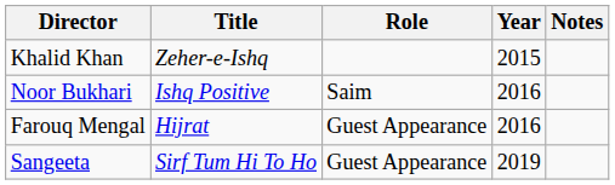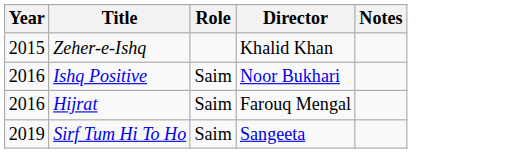 <table class="wikitable">
 <tr>
-<th>Director</th>
+<th>Year</th>
 <th>Title</th>
 <th>Role</th>
-<th>Year</th>
+<th>Director</th>
 <th>Notes</th>
 </tr>
 <tr>
-<td>Khalid Khan</td>
+<td>2015</td>
 <td><em>Zeher-e-Ishq</em></td>
 <td></td>
-<td>2015</td>
+<td>Khalid Khan</td>
 <td></td>
 </tr>
 <tr>
-<td><a href='#'>Noor Bukhari</a></td>
+<td>2016</td>
 <td><em><a href='#'>Ishq Positive</a></em></td>
 <td>Saim</td>
-<td>2016</td>
+<td><a href='#'>Noor Bukhari</a></td>
 <td></td>
 </tr>
 <tr>
+<td>2016</td>
+<td><a href='#'><em>Hijrat</em></a></td>
+<td>Saim</td>
 <td>Farouq Mengal</td>
-<td><a href='#'><em>Hijrat</em></a></td>
-<td>Guest Appearance</td>
-<td>2016</td>
 <td></td>
 </tr>
 <tr>
+<td>2019</td>
+<td><em><a href='#'>Sirf Tum Hi To Ho</a></em></td>
+<td>Saim</td>
 <td><a href='#'>Sangeeta</a></td>
-<td><em><a href='#'>Sirf Tum Hi To Ho</a></em></td>
-<td>Guest Appearance</td>
-<td>2019</td>
 <td></td>
 </tr>
 </table>
